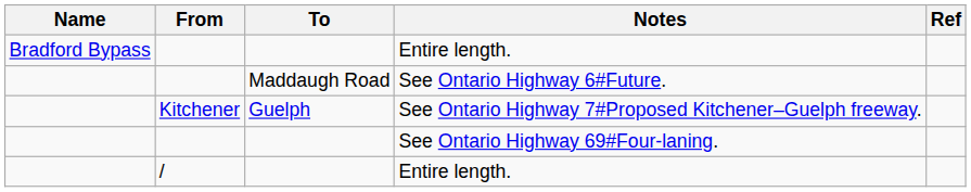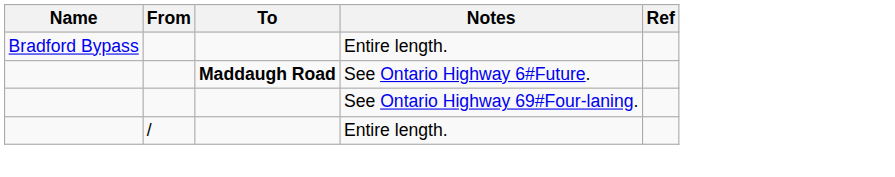 <table class="wikitable sortable">
 <tr>
 <th>Name</th>
 <th>From</th>
 <th>To</th>
 <th>Notes</th>
 <th>Ref</th>
 </tr>
 <tr>
 <td><a href='#'>Bradford Bypass</a></td>
 <td></td>
 <td></td>
 <td>Entire length.</td>
 <td></td>
 </tr>
 <tr>
 <td></td>
 <td></td>
-<td>Maddaugh Road</td>
+<td><strong>Maddaugh Road</strong></td>
 <td>See <a href='#'>Ontario Highway 6#Future</a>.</td>
-<td></td>
-</tr>
-<tr>
-<td></td>
-<td><a href='#'>Kitchener</a></td>
-<td><a href='#'>Guelph</a></td>
-<td>See <a href='#'>Ontario Highway 7#Proposed Kitchener–Guelph freeway</a>.</td>
 <td></td>
 </tr>
 <tr>
 <td></td>
 <td></td>
 <td></td>
 <td>See <a href='#'>Ontario Highway 69#Four-laning</a>.</td>
 <td></td>
 </tr>
 <tr>
 <td></td>
 <td> / </td>
 <td></td>
 <td>Entire length.</td>
 <td></td>
 </tr>
 </table>
